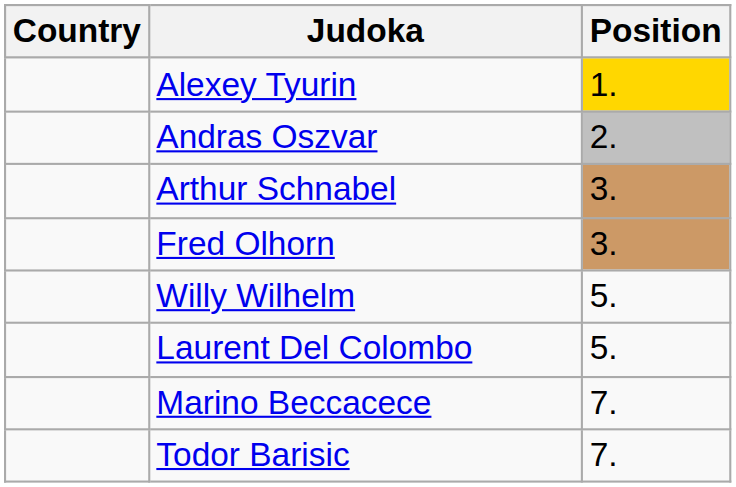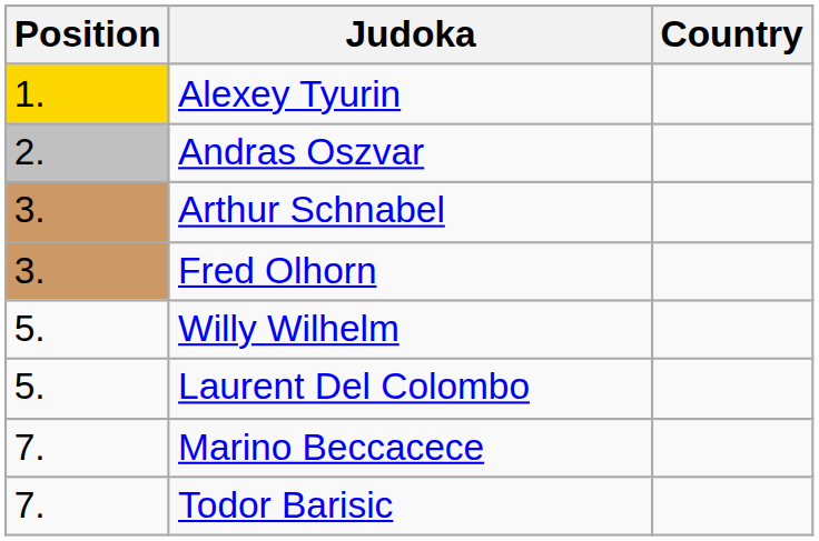 <table class=wikitable>
 <tr style="background:#ccc;">
+<th width=10>Position</th>
+<th width=200>Judoka</th>
 <th width=10>Country</th>
-<th width=200>Judoka</th>
-<th width=10>Position</th>
 </tr>
 <tr>
+<td bgcolor=gold>1.</td>
+<td><a href='#'>Alexey Tyurin</a></td>
 <td></td>
-<td><a href='#'>Alexey Tyurin</a></td>
-<td bgcolor=gold>1.</td>
 </tr>
 <tr>
+<td style="background:silver;">2.</td>
+<td><a href='#'>Andras Oszvar</a></td>
 <td></td>
-<td><a href='#'>Andras Oszvar</a></td>
-<td style="background:silver;">2.</td>
 </tr>
 <tr>
+<td style="background:#c96;">3.</td>
+<td><a href='#'>Arthur Schnabel</a></td>
 <td></td>
-<td><a href='#'>Arthur Schnabel</a></td>
-<td style="background:#c96;">3.</td>
 </tr>
 <tr>
+<td style="background:#c96;">3.</td>
+<td><a href='#'>Fred Olhorn</a></td>
 <td></td>
-<td><a href='#'>Fred Olhorn</a></td>
-<td style="background:#c96;">3.</td>
 </tr>
 <tr>
+<td>5.</td>
+<td><a href='#'>Willy Wilhelm</a></td>
 <td></td>
-<td><a href='#'>Willy Wilhelm</a></td>
-<td>5.</td>
 </tr>
 <tr>
+<td>5.</td>
+<td><a href='#'>Laurent Del Colombo</a></td>
 <td></td>
-<td><a href='#'>Laurent Del Colombo</a></td>
-<td>5.</td>
 </tr>
 <tr>
+<td>7.</td>
+<td><a href='#'>Marino Beccacece</a></td>
 <td></td>
-<td><a href='#'>Marino Beccacece</a></td>
-<td>7.</td>
 </tr>
 <tr>
+<td>7.</td>
+<td><a href='#'>Todor Barisic</a></td>
 <td></td>
-<td><a href='#'>Todor Barisic</a></td>
-<td>7.</td>
 </tr>
 </table>
